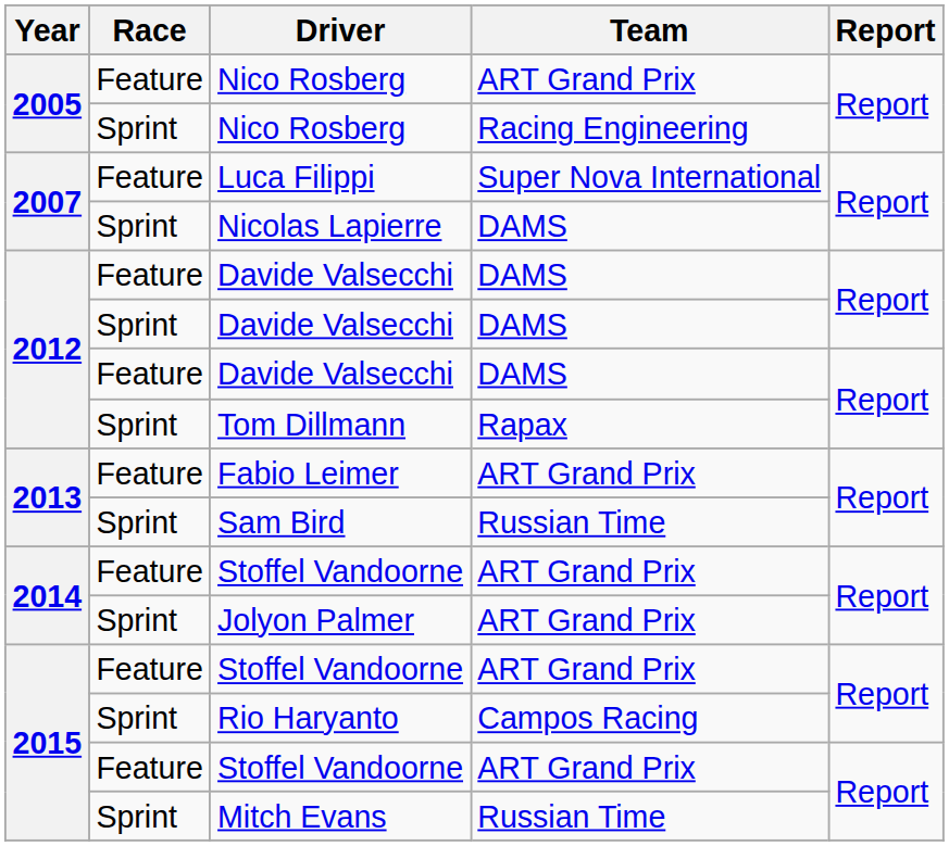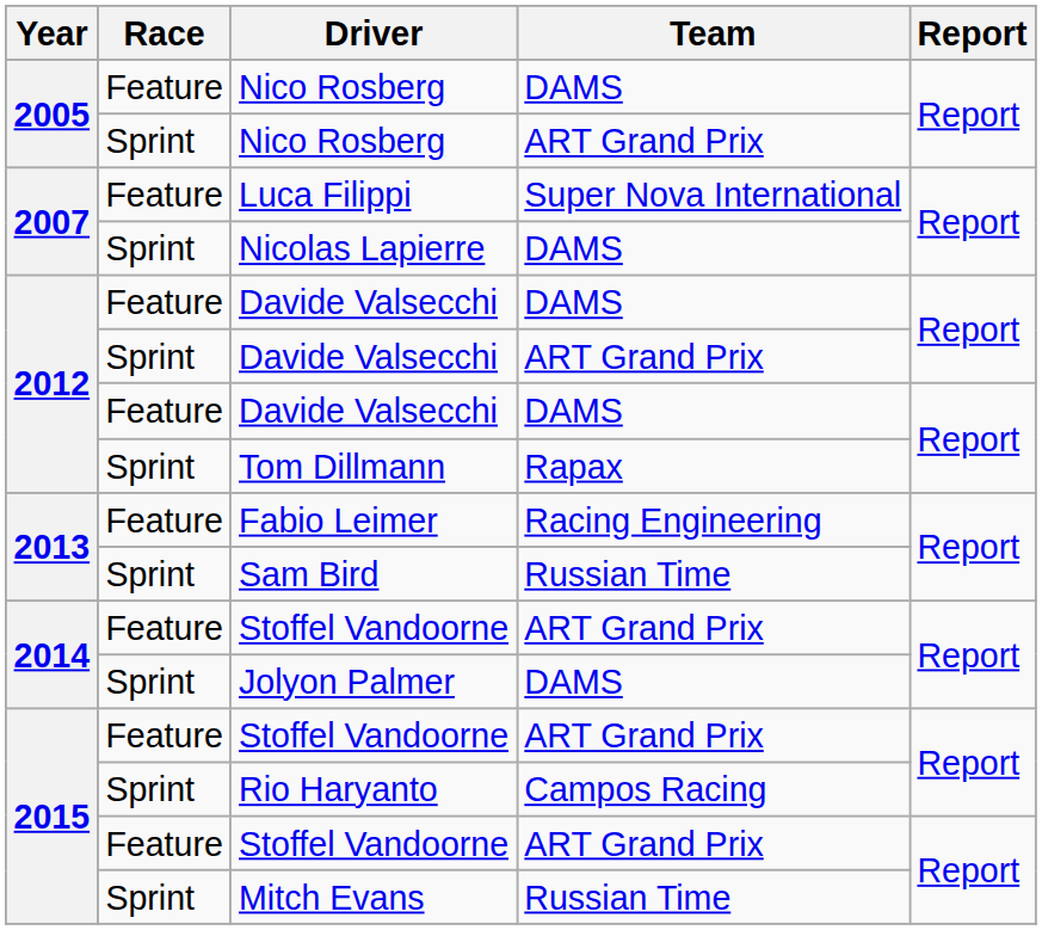 <table class="wikitable" style="font-size: 95%;">
 <tr>
 <th>Year</th>
 <th>Race</th>
 <th>Driver</th>
 <th>Team</th>
 <th>Report</th>
 </tr>
 <tr>
 <th rowspan=2><a href='#'>2005</a></th>
 <td>Feature</td>
 <td> <a href='#'>Nico Rosberg</a></td>
-<td><a href='#'>ART Grand Prix</a></td>
+<td><a href='#'>DAMS</a></td>
 <td rowspan=2><a href='#'>Report</a></td>
 </tr>
 <tr>
 <td>Sprint</td>
 <td> <a href='#'>Nico Rosberg</a></td>
-<td><a href='#'>Racing Engineering</a></td>
+<td><a href='#'>ART Grand Prix</a></td>
 </tr>
 <tr>
 <th rowspan=2><a href='#'>2007</a></th>
 <td>Feature</td>
 <td> <a href='#'>Luca Filippi</a></td>
 <td><a href='#'>Super Nova International</a></td>
 <td rowspan=2><a href='#'>Report</a></td>
 </tr>
 <tr>
 <td>Sprint</td>
 <td> <a href='#'>Nicolas Lapierre</a></td>
 <td><a href='#'>DAMS</a></td>
 </tr>
 <tr>
 <th rowspan=4><a href='#'>2012</a></th>
 <td>Feature</td>
 <td> <a href='#'>Davide Valsecchi</a></td>
 <td><a href='#'>DAMS</a></td>
 <td rowspan=2><a href='#'>Report</a></td>
 </tr>
 <tr>
 <td>Sprint</td>
 <td> <a href='#'>Davide Valsecchi</a></td>
-<td><a href='#'>DAMS</a></td>
+<td><a href='#'>ART Grand Prix</a></td>
 </tr>
 <tr>
 <td>Feature</td>
 <td> <a href='#'>Davide Valsecchi</a></td>
 <td><a href='#'>DAMS</a></td>
 <td rowspan=2><a href='#'>Report</a></td>
 </tr>
 <tr>
 <td>Sprint</td>
 <td> <a href='#'>Tom Dillmann</a></td>
 <td><a href='#'>Rapax</a></td>
 </tr>
 <tr>
 <th rowspan=2><a href='#'>2013</a></th>
 <td>Feature</td>
 <td> <a href='#'>Fabio Leimer</a></td>
-<td><a href='#'>ART Grand Prix</a></td>
+<td><a href='#'>Racing Engineering</a></td>
 <td rowspan=2><a href='#'>Report</a></td>
 </tr>
 <tr>
 <td>Sprint</td>
 <td> <a href='#'>Sam Bird</a></td>
 <td><a href='#'>Russian Time</a></td>
 </tr>
 <tr>
 <th rowspan=2><a href='#'>2014</a></th>
 <td>Feature</td>
 <td> <a href='#'>Stoffel Vandoorne</a></td>
 <td><a href='#'>ART Grand Prix</a></td>
 <td rowspan=2><a href='#'>Report</a></td>
 </tr>
 <tr>
 <td>Sprint</td>
 <td> <a href='#'>Jolyon Palmer</a></td>
-<td><a href='#'>ART Grand Prix</a></td>
+<td><a href='#'>DAMS</a></td>
 </tr>
 <tr>
 <th rowspan=4><a href='#'>2015</a></th>
 <td>Feature</td>
 <td> <a href='#'>Stoffel Vandoorne</a></td>
 <td><a href='#'>ART Grand Prix</a></td>
 <td rowspan=2><a href='#'>Report</a></td>
 </tr>
 <tr>
 <td>Sprint</td>
 <td> <a href='#'>Rio Haryanto</a></td>
 <td><a href='#'>Campos Racing</a></td>
 </tr>
 <tr>
 <td>Feature</td>
 <td> <a href='#'>Stoffel Vandoorne</a></td>
 <td><a href='#'>ART Grand Prix</a></td>
 <td rowspan=2><a href='#'>Report</a></td>
 </tr>
 <tr>
 <td>Sprint</td>
 <td> <a href='#'>Mitch Evans</a></td>
 <td><a href='#'>Russian Time</a></td>
 </tr>
 </table>
